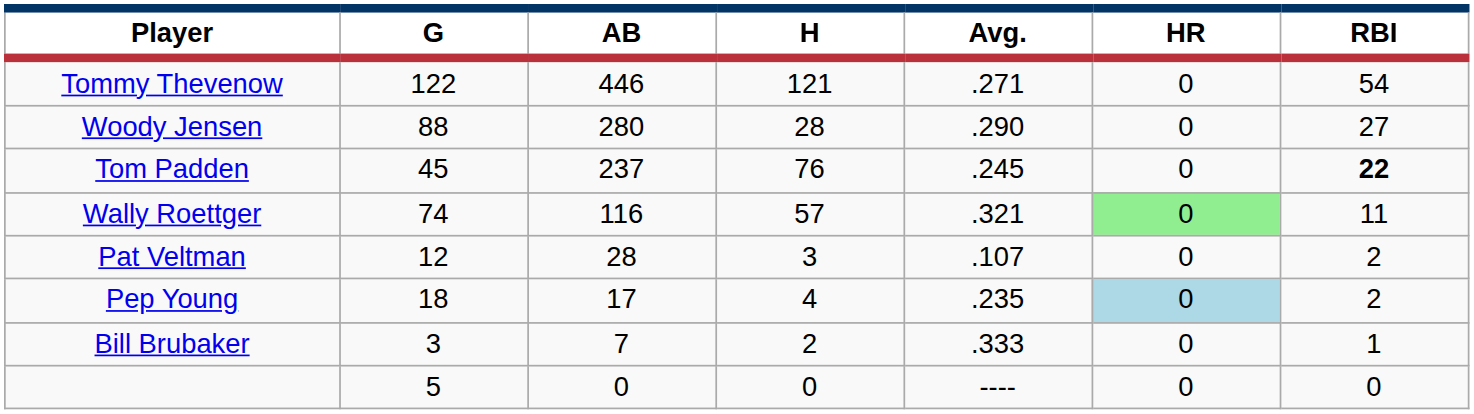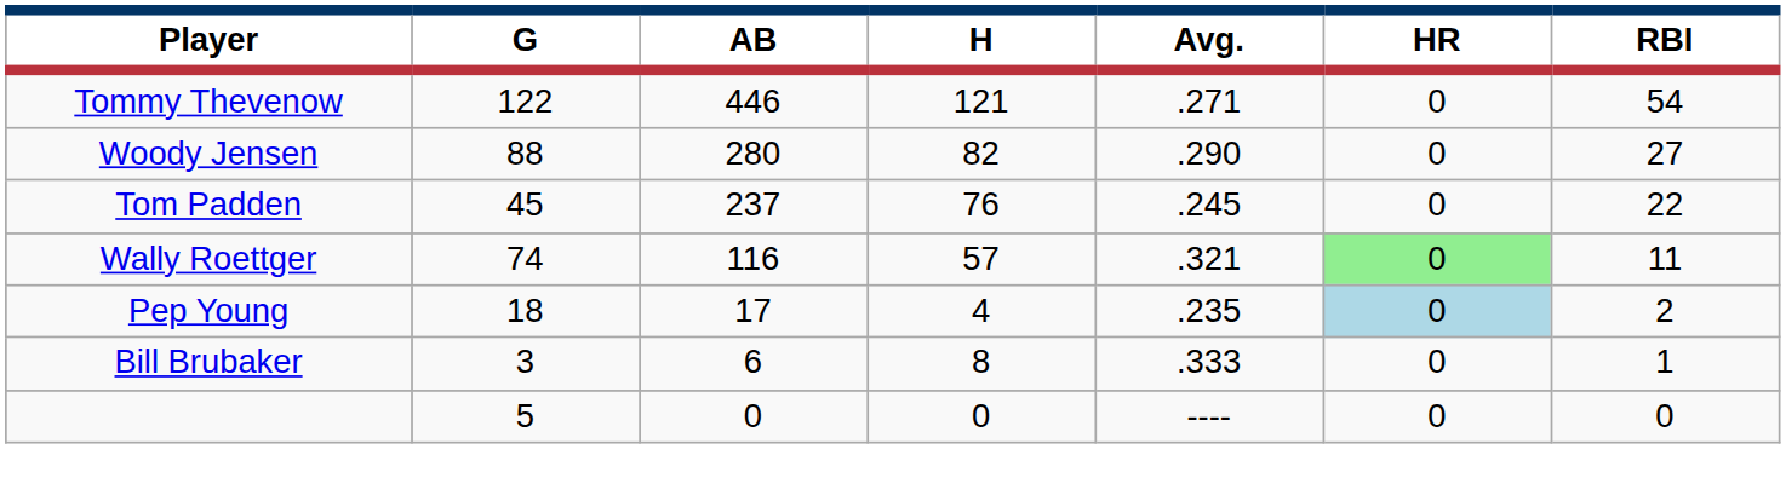 <table class="wikitable sortable">
 <tr>
 <th style="background:#FFFFFF; border-top:#023465 5px solid; border-bottom:#ba313c 5px solid;" width="16%">Player</th>
 <th style="background:#FFFFFF; border-top:#023465 5px solid; border-bottom:#ba313c 5px solid;" width="9%">G</th>
 <th style="background:#FFFFFF; border-top:#023465 5px solid; border-bottom:#ba313c 5px solid;" width="9%">AB</th>
 <th style="background:#FFFFFF; border-top:#023465 5px solid; border-bottom:#ba313c 5px solid;" width="9%">H</th>
 <th style="background:#FFFFFF; border-top:#023465 5px solid; border-bottom:#ba313c 5px solid;" width="9%">Avg.</th>
 <th style="background:#FFFFFF; border-top:#023465 5px solid; border-bottom:#ba313c 5px solid;" width="9%">HR</th>
 <th style="background:#FFFFFF; border-top:#023465 5px solid; border-bottom:#ba313c 5px solid;" width="9%">RBI</th>
 </tr>
 <tr align="center">
 <td><a href='#'>Tommy Thevenow</a></td>
 <td>122</td>
 <td>446</td>
 <td>121</td>
 <td>.271</td>
 <td>0</td>
 <td>54</td>
 </tr>
 <tr align="center">
 <td><a href='#'>Woody Jensen</a></td>
 <td>88</td>
 <td>280</td>
-<td>28</td>
+<td>82</td>
 <td>.290</td>
 <td>0</td>
 <td>27</td>
 </tr>
 <tr align="center">
 <td><a href='#'>Tom Padden</a></td>
 <td>45</td>
 <td>237</td>
 <td>76</td>
 <td>.245</td>
 <td>0</td>
-<td><strong>22</strong></td>
+<td>22</td>
 </tr>
 <tr align="center">
 <td><a href='#'>Wally Roettger</a></td>
 <td>74</td>
 <td>116</td>
 <td>57</td>
 <td>.321</td>
 <td style="background: lightgreen;">0</td>
 <td>11</td>
-</tr>
-<tr align="center">
-<td><a href='#'>Pat Veltman</a></td>
-<td>12</td>
-<td>28</td>
-<td>3</td>
-<td>.107</td>
-<td>0</td>
-<td>2</td>
 </tr>
 <tr align="center">
 <td><a href='#'>Pep Young</a></td>
 <td>18</td>
 <td>17</td>
 <td>4</td>
 <td>.235</td>
 <td style="background: lightblue;">0</td>
 <td>2</td>
 </tr>
 <tr align="center">
 <td><a href='#'>Bill Brubaker</a></td>
 <td>3</td>
-<td>7</td>
-<td>2</td>
+<td>6</td>
+<td>8</td>
 <td>.333</td>
 <td>0</td>
 <td>1</td>
 </tr>
 <tr align="center">
 <td></td>
 <td>5</td>
 <td>0</td>
 <td>0</td>
 <td>----</td>
 <td>0</td>
 <td>0</td>
 </tr>
 </table>
